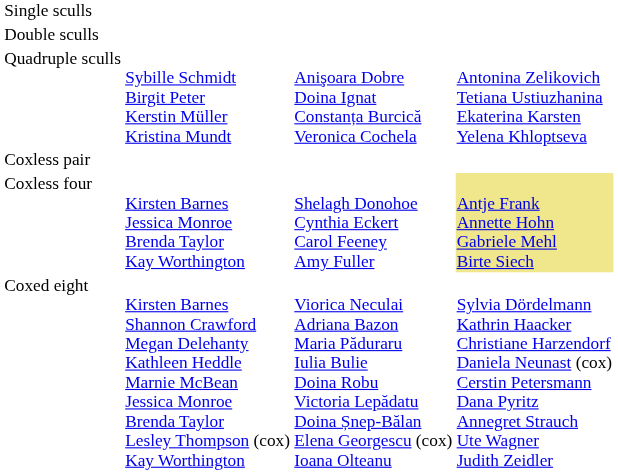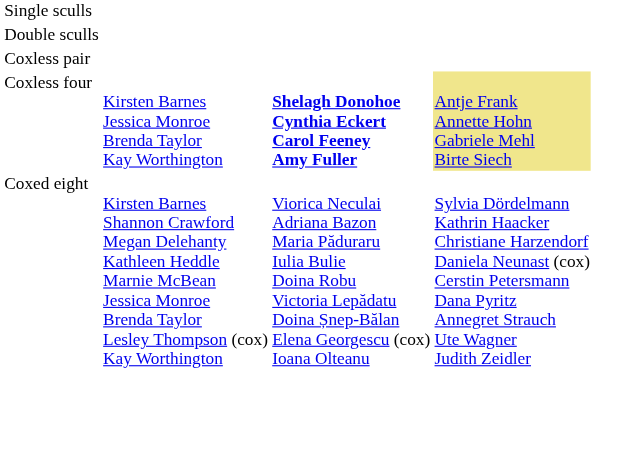 <table>
 <tr>
 <td>Single sculls<br> </td>
 <td></td>
 <td></td>
 <td></td>
 </tr>
 <tr valign="top">
 <td>Double sculls <br> </td>
 <td></td>
 <td></td>
 <td></td>
 </tr>
 <tr valign="top">
-<td>Quadruple sculls<br> </td>
-<td><br><a href='#'>Sybille Schmidt</a><br><a href='#'>Birgit Peter</a><br><a href='#'>Kerstin Müller</a><br><a href='#'>Kristina Mundt</a></td>
-<td><br><a href='#'>Anişoara Dobre</a><br><a href='#'>Doina Ignat</a><br><a href='#'>Constanța Burcică</a><br><a href='#'>Veronica Cochela</a></td>
-<td><br><a href='#'>Antonina Zelikovich</a><br><a href='#'>Tetiana Ustiuzhanina</a><br><a href='#'>Ekaterina Karsten</a><br><a href='#'>Yelena Khloptseva</a></td>
-</tr>
-<tr valign="top">
 <td>Coxless pair <br> </td>
 <td nowrap></td>
 <td nowrap></td>
 <td nowrap></td>
 </tr>
 <tr valign="top">
 <td>Coxless four <br> </td>
 <td><br><a href='#'>Kirsten Barnes</a><br><a href='#'>Jessica Monroe</a><br><a href='#'>Brenda Taylor</a><br><a href='#'>Kay Worthington</a></td>
-<td><br><a href='#'>Shelagh Donohoe</a><br><a href='#'>Cynthia Eckert</a><br><a href='#'>Carol Feeney</a><br><a href='#'>Amy Fuller</a></td>
+<td><strong><br><a href='#'>Shelagh Donohoe</a><br><a href='#'>Cynthia Eckert</a><br><a href='#'>Carol Feeney</a><br><a href='#'>Amy Fuller</a></strong></td>
 <td style="background: khaki;"><br><a href='#'>Antje Frank</a><br><a href='#'>Annette Hohn</a><br><a href='#'>Gabriele Mehl</a><br><a href='#'>Birte Siech</a></td>
 </tr>
 <tr valign="top">
 <td>Coxed eight <br> </td>
 <td><br><a href='#'>Kirsten Barnes</a><br><a href='#'>Shannon Crawford</a><br><a href='#'>Megan Delehanty</a><br><a href='#'>Kathleen Heddle</a><br><a href='#'>Marnie McBean</a><br><a href='#'>Jessica Monroe</a><br><a href='#'>Brenda Taylor</a><br><a href='#'>Lesley Thompson</a> (cox)<br><a href='#'>Kay Worthington</a></td>
 <td><br><a href='#'>Viorica Neculai</a><br><a href='#'>Adriana Bazon</a><br><a href='#'>Maria Păduraru</a><br><a href='#'>Iulia Bulie</a><br><a href='#'>Doina Robu</a><br><a href='#'>Victoria Lepădatu</a><br><a href='#'>Doina Șnep-Bălan</a><br><a href='#'>Elena Georgescu</a> (cox)<br><a href='#'>Ioana Olteanu</a></td>
 <td><br><a href='#'>Sylvia Dördelmann</a><br><a href='#'>Kathrin Haacker</a><br><a href='#'>Christiane Harzendorf</a><br><a href='#'>Daniela Neunast</a> (cox)<br><a href='#'>Cerstin Petersmann</a><br><a href='#'>Dana Pyritz</a><br><a href='#'>Annegret Strauch</a><br><a href='#'>Ute Wagner</a><br><a href='#'>Judith Zeidler</a></td>
 </tr>
 </table>
